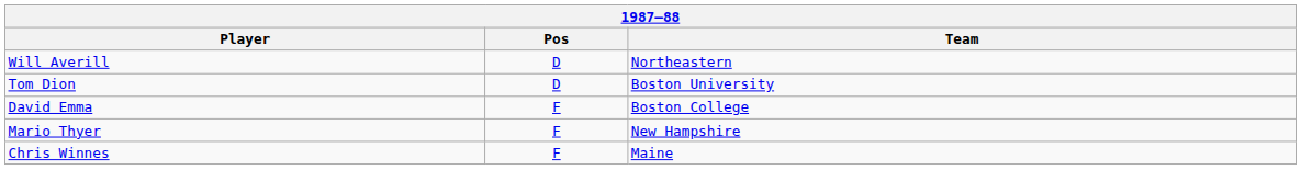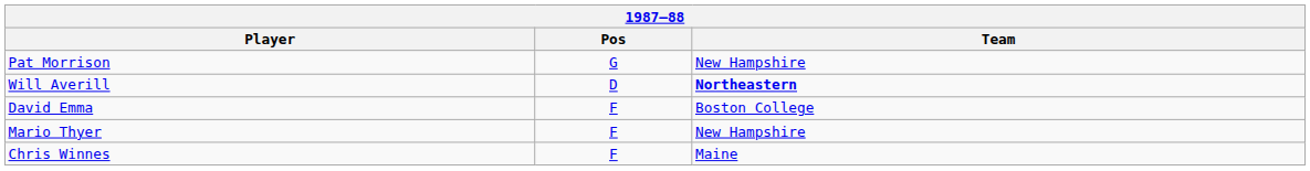 <table class="wikitable" width=95%>
 <tr>
 <th colspan=3><a href='#'>1987–88</a></th>
 </tr>
 <tr>
 <th>Player</th>
 <th>Pos</th>
 <th>Team</th>
 </tr>
 <tr>
+<td><a href='#'>Pat Morrison</a></td>
+<td align=center><a href='#'>G</a></td>
+<td><a href='#'>New Hampshire</a></td>
+</tr>
+<tr>
 <td><a href='#'>Will Averill</a></td>
 <td align=center><a href='#'>D</a></td>
-<td><a href='#'>Northeastern</a></td>
-</tr>
-<tr>
-<td><a href='#'>Tom Dion</a></td>
-<td align=center><a href='#'>D</a></td>
-<td><a href='#'>Boston University</a></td>
+<td><strong><a href='#'>Northeastern</a></strong></td>
 </tr>
 <tr>
 <td><a href='#'>David Emma</a></td>
 <td align=center><a href='#'>F</a></td>
 <td><a href='#'>Boston College</a></td>
 </tr>
 <tr>
 <td><a href='#'>Mario Thyer</a></td>
 <td align=center><a href='#'>F</a></td>
 <td><a href='#'>New Hampshire</a></td>
 </tr>
 <tr>
 <td><a href='#'>Chris Winnes</a></td>
 <td align=center><a href='#'>F</a></td>
 <td><a href='#'>Maine</a></td>
 </tr>
 </table>
